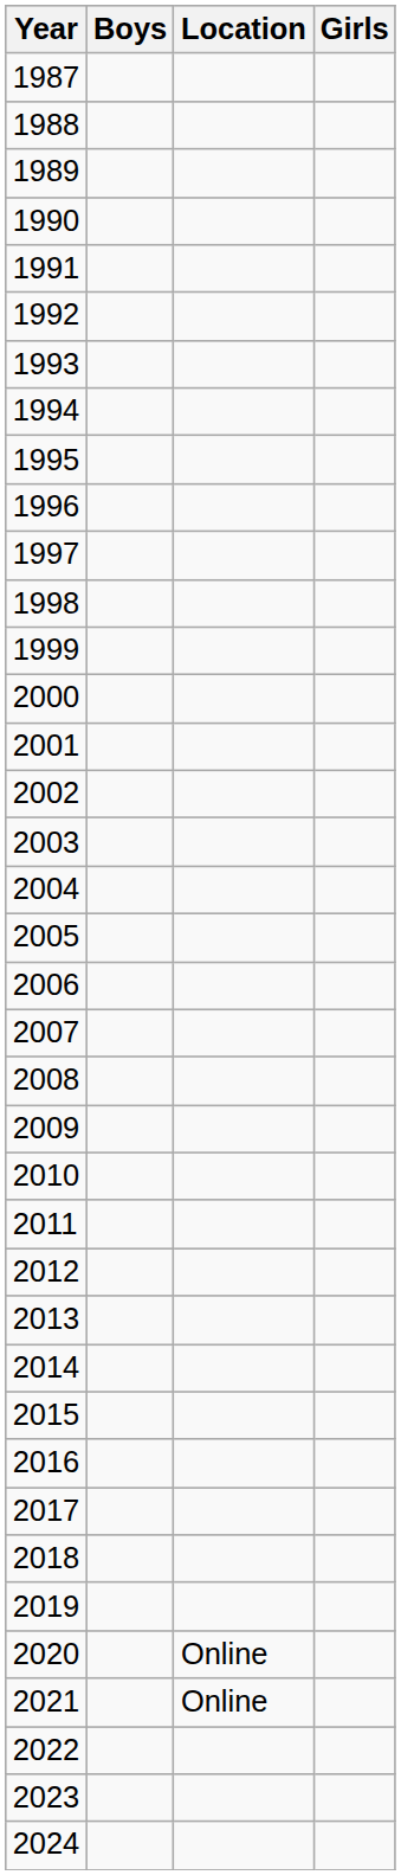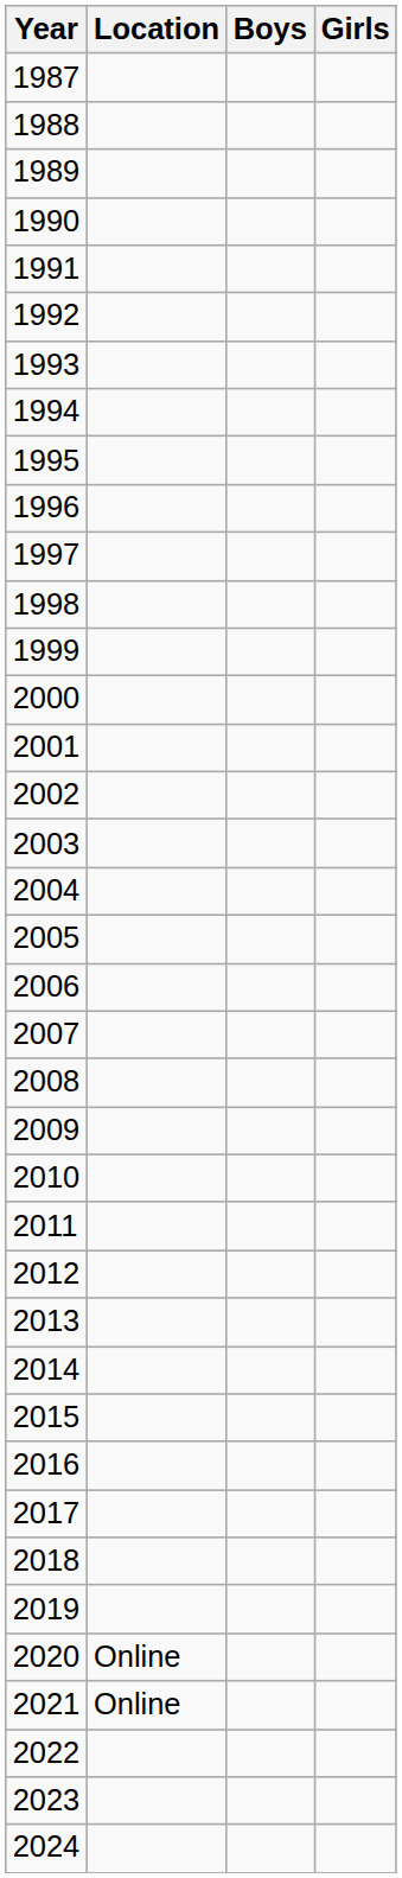 <table class="sortable wikitable">
 <tr>
 <th>Year</th>
+<th>Location</th>
 <th>Boys</th>
-<th>Location</th>
 <th>Girls</th>
 </tr>
 <tr>
 <td>1987</td>
 <td></td>
 <td></td>
 <td></td>
 </tr>
 <tr>
 <td>1988</td>
 <td></td>
 <td></td>
 <td></td>
 </tr>
 <tr>
 <td>1989</td>
 <td></td>
 <td></td>
 <td></td>
 </tr>
 <tr>
 <td>1990</td>
 <td></td>
 <td></td>
 <td></td>
 </tr>
 <tr>
 <td>1991</td>
 <td></td>
 <td></td>
 <td></td>
 </tr>
 <tr>
 <td>1992</td>
 <td></td>
 <td></td>
 <td></td>
 </tr>
 <tr>
 <td>1993</td>
 <td></td>
 <td></td>
 <td></td>
 </tr>
 <tr>
 <td>1994</td>
 <td></td>
 <td></td>
 <td></td>
 </tr>
 <tr>
 <td>1995</td>
 <td></td>
 <td></td>
 <td></td>
 </tr>
 <tr>
 <td>1996</td>
 <td></td>
 <td></td>
 <td></td>
 </tr>
 <tr>
 <td>1997</td>
 <td></td>
 <td></td>
 <td></td>
 </tr>
 <tr>
 <td>1998</td>
 <td></td>
 <td></td>
 <td></td>
 </tr>
 <tr>
 <td>1999</td>
 <td></td>
 <td></td>
 <td></td>
 </tr>
 <tr>
 <td>2000</td>
 <td></td>
 <td></td>
 <td></td>
 </tr>
 <tr>
 <td>2001</td>
 <td></td>
 <td></td>
 <td></td>
 </tr>
 <tr>
 <td>2002</td>
 <td></td>
 <td></td>
 <td></td>
 </tr>
 <tr>
 <td>2003</td>
 <td></td>
 <td></td>
 <td></td>
 </tr>
 <tr>
 <td>2004</td>
 <td></td>
 <td></td>
 <td></td>
 </tr>
 <tr>
 <td>2005</td>
 <td></td>
 <td></td>
 <td></td>
 </tr>
 <tr>
 <td>2006</td>
 <td></td>
 <td></td>
 <td></td>
 </tr>
 <tr>
 <td>2007</td>
 <td></td>
 <td></td>
 <td></td>
 </tr>
 <tr>
 <td>2008</td>
 <td></td>
 <td></td>
 <td></td>
 </tr>
 <tr>
 <td>2009</td>
 <td></td>
 <td></td>
 <td></td>
 </tr>
 <tr>
 <td>2010</td>
 <td></td>
 <td></td>
 <td></td>
 </tr>
 <tr>
 <td>2011</td>
 <td></td>
 <td></td>
 <td></td>
 </tr>
 <tr>
 <td>2012</td>
 <td></td>
 <td></td>
 <td></td>
 </tr>
 <tr>
 <td>2013</td>
 <td></td>
 <td></td>
 <td></td>
 </tr>
 <tr>
 <td>2014</td>
 <td></td>
 <td></td>
 <td></td>
 </tr>
 <tr>
 <td>2015</td>
 <td></td>
 <td></td>
 <td></td>
 </tr>
 <tr>
 <td>2016</td>
 <td></td>
 <td></td>
 <td></td>
 </tr>
 <tr>
 <td>2017</td>
 <td></td>
 <td></td>
 <td></td>
 </tr>
 <tr>
 <td>2018</td>
 <td></td>
 <td></td>
 <td></td>
 </tr>
 <tr>
 <td>2019</td>
 <td></td>
 <td></td>
 <td></td>
 </tr>
 <tr>
 <td>2020</td>
+<td>Online</td>
 <td></td>
-<td>Online</td>
 <td></td>
 </tr>
 <tr>
 <td>2021</td>
+<td>Online</td>
 <td></td>
-<td>Online</td>
 <td></td>
 </tr>
 <tr>
 <td>2022</td>
 <td></td>
 <td></td>
 <td></td>
 </tr>
 <tr>
 <td>2023</td>
 <td></td>
 <td></td>
 <td></td>
 </tr>
 <tr>
 <td>2024</td>
 <td></td>
 <td></td>
 <td></td>
 </tr>
 </table>
